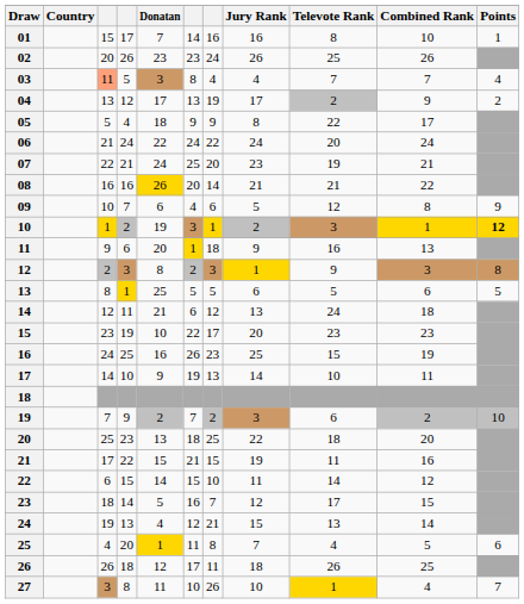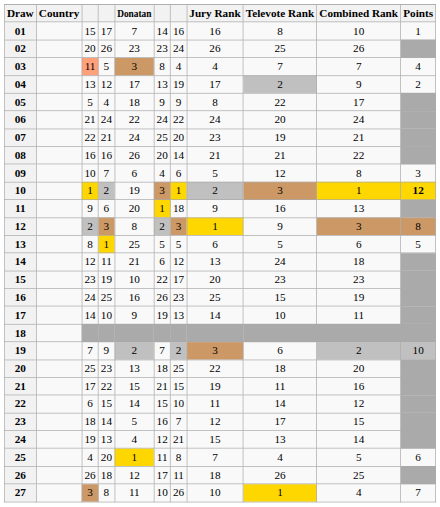 <table class="sortable wikitable collapsible plainrowheaders" style="text-align:center;">
 <tr>
 </tr>
 <tr>
 <th scope="col">Draw</th>
 <th scope="col">Country</th>
 <th scope="col"><small></small></th>
 <th scope="col"><small></small></th>
 <th scope="col"><small>Donatan</small></th>
 <th scope="col"><small></small></th>
 <th scope="col"><small></small></th>
 <th scope="col">Jury Rank</th>
 <th scope="col">Televote Rank</th>
 <th scope="col">Combined Rank</th>
 <th scope="col">Points</th>
 </tr>
 <tr>
 <th scope="row" style="text-align:center;">01</th>
 <td style="text-align:left;"></td>
 <td>15</td>
 <td>17</td>
 <td>7</td>
 <td>14</td>
 <td>16</td>
 <td>16</td>
 <td>8</td>
 <td>10</td>
 <td>1</td>
 </tr>
 <tr>
 <th scope="row" style="text-align:center;">02</th>
 <td style="text-align:left;"></td>
 <td>20</td>
 <td>26</td>
 <td>23</td>
 <td>23</td>
 <td>24</td>
 <td>26</td>
 <td>25</td>
 <td>26</td>
 <td style="background:#AAAAAA;"></td>
 </tr>
 <tr>
 <th scope="row" style="text-align:center;">03</th>
 <td style="text-align:left;"></td>
 <td style="background: lightsalmon;">11</td>
 <td>5</td>
 <td style="background:#CC9966;">3</td>
 <td>8</td>
 <td>4</td>
 <td>4</td>
 <td>7</td>
 <td>7</td>
 <td>4</td>
 </tr>
 <tr>
 <th scope="row" style="text-align:center;">04</th>
 <td style="text-align:left;"></td>
 <td>13</td>
 <td>12</td>
 <td>17</td>
 <td>13</td>
 <td>19</td>
 <td>17</td>
 <td style="background:silver;">2</td>
 <td>9</td>
 <td>2</td>
 </tr>
 <tr>
 <th scope="row" style="text-align:center;">05</th>
 <td style="text-align:left;"></td>
 <td>5</td>
 <td>4</td>
 <td>18</td>
 <td>9</td>
 <td>9</td>
 <td>8</td>
 <td>22</td>
 <td>17</td>
 <td style="background:#AAAAAA;"></td>
 </tr>
 <tr>
 <th scope="row" style="text-align:center;">06</th>
 <td style="text-align:left;"></td>
 <td>21</td>
 <td>24</td>
 <td>22</td>
 <td>24</td>
 <td>22</td>
 <td>24</td>
 <td>20</td>
 <td>24</td>
 <td style="background:#AAAAAA;"></td>
 </tr>
 <tr>
 <th scope="row" style="text-align:center;">07</th>
 <td style="text-align:left;"></td>
 <td>22</td>
 <td>21</td>
 <td>24</td>
 <td>25</td>
 <td>20</td>
 <td>23</td>
 <td>19</td>
 <td>21</td>
 <td style="background:#AAAAAA;"></td>
 </tr>
 <tr>
 <th scope="row" style="text-align:center;">08</th>
 <td style="text-align:left;"></td>
 <td>16</td>
 <td>16</td>
-<td style="background: gold;">26</td>
+<td>26</td>
 <td>20</td>
 <td>14</td>
 <td>21</td>
 <td>21</td>
 <td>22</td>
 <td style="background:#AAAAAA;"></td>
 </tr>
 <tr>
 <th scope="row" style="text-align:center;">09</th>
 <td style="text-align:left;"></td>
 <td>10</td>
 <td>7</td>
 <td>6</td>
 <td>4</td>
 <td>6</td>
 <td>5</td>
 <td>12</td>
 <td>8</td>
-<td>9</td>
+<td>3</td>
 </tr>
 <tr>
 <th scope="row" style="text-align:center;">10</th>
 <td style="text-align:left;"></td>
 <td style="background:gold;">1</td>
 <td style="background:silver;">2</td>
 <td>19</td>
 <td style="background:#CC9966;">3</td>
 <td style="background:gold;">1</td>
 <td style="background:silver;">2</td>
 <td style="background:#CC9966;">3</td>
 <td style="background:gold;">1</td>
 <td style="background:gold;"><strong>12</strong></td>
 </tr>
 <tr>
 <th scope="row" style="text-align:center;">11</th>
 <td style="text-align:left;"></td>
 <td>9</td>
 <td>6</td>
 <td>20</td>
 <td style="background:gold;">1</td>
 <td>18</td>
 <td>9</td>
 <td>16</td>
 <td>13</td>
 <td style="background:#AAAAAA;"></td>
 </tr>
 <tr>
 <th scope="row" style="text-align:center;">12</th>
 <td style="text-align:left;"></td>
 <td style="background:silver;">2</td>
 <td style="background:#CC9966;">3</td>
 <td>8</td>
 <td style="background:silver;">2</td>
 <td style="background:#CC9966;">3</td>
 <td style="background:gold;">1</td>
 <td>9</td>
 <td style="background:#CC9966;">3</td>
 <td style="background:#CC9966;">8</td>
 </tr>
 <tr>
 <th scope="row" style="text-align:center;">13</th>
 <td style="text-align:left;"></td>
 <td>8</td>
 <td style="background:gold;">1</td>
 <td>25</td>
 <td>5</td>
 <td>5</td>
 <td>6</td>
 <td>5</td>
 <td>6</td>
 <td>5</td>
 </tr>
 <tr>
 <th scope="row" style="text-align:center;">14</th>
 <td style="text-align:left;"></td>
 <td>12</td>
 <td>11</td>
 <td>21</td>
 <td>6</td>
 <td>12</td>
 <td>13</td>
 <td>24</td>
 <td>18</td>
 <td style="background:#AAAAAA;"></td>
 </tr>
 <tr>
 <th scope="row" style="text-align:center;">15</th>
 <td style="text-align:left;"></td>
 <td>23</td>
 <td>19</td>
 <td>10</td>
 <td>22</td>
 <td>17</td>
 <td>20</td>
 <td>23</td>
 <td>23</td>
 <td style="background:#AAAAAA;"></td>
 </tr>
 <tr>
 <th scope="row" style="text-align:center;">16</th>
 <td style="text-align:left;"></td>
 <td>24</td>
 <td>25</td>
 <td>16</td>
 <td>26</td>
 <td>23</td>
 <td>25</td>
 <td>15</td>
 <td>19</td>
 <td style="background:#AAAAAA;"></td>
 </tr>
 <tr>
 <th scope="row" style="text-align:center;">17</th>
 <td style="text-align:left;"></td>
 <td>14</td>
 <td>10</td>
 <td>9</td>
 <td>19</td>
 <td>13</td>
 <td>14</td>
 <td>10</td>
 <td>11</td>
 <td style="background:#AAAAAA;"></td>
 </tr>
 <tr class="sortbottom">
 <th scope="row" style="text-align:center;">18</th>
 <td style="text-align:left;"></td>
 <td style="background:#AAAAAA;"></td>
 <td style="background:#AAAAAA;"></td>
 <td style="background:#AAAAAA;"></td>
 <td style="background:#AAAAAA;"></td>
 <td style="background:#AAAAAA;"></td>
 <td style="background:#AAAAAA;"></td>
 <td style="background:#AAAAAA;"></td>
 <td style="background:#AAAAAA;"></td>
 <td style="background:#AAAAAA;"></td>
 </tr>
 <tr>
 <th scope="row" style="text-align:center;">19</th>
 <td style="text-align:left;"></td>
 <td>7</td>
 <td>9</td>
 <td style="background:silver;">2</td>
 <td>7</td>
 <td style="background:silver;">2</td>
 <td style="background:#CC9966;">3</td>
 <td>6</td>
 <td style="background:silver;">2</td>
 <td style="background:silver;">10</td>
 </tr>
 <tr>
 <th scope="row" style="text-align:center;">20</th>
 <td style="text-align:left;"></td>
 <td>25</td>
 <td>23</td>
 <td>13</td>
 <td>18</td>
 <td>25</td>
 <td>22</td>
 <td>18</td>
 <td>20</td>
 <td style="background:#AAAAAA;"></td>
 </tr>
 <tr>
 <th scope="row" style="text-align:center;">21</th>
 <td style="text-align:left;"></td>
 <td>17</td>
 <td>22</td>
 <td>15</td>
 <td>21</td>
 <td>15</td>
 <td>19</td>
 <td>11</td>
 <td>16</td>
 <td style="background:#AAAAAA;"></td>
 </tr>
 <tr>
 <th scope="row" style="text-align:center;">22</th>
 <td style="text-align:left;"></td>
 <td>6</td>
 <td>15</td>
 <td>14</td>
 <td>15</td>
 <td>10</td>
 <td>11</td>
 <td>14</td>
 <td>12</td>
 <td style="background:#AAAAAA;"></td>
 </tr>
 <tr>
 <th scope="row" style="text-align:center;">23</th>
 <td style="text-align:left;"></td>
 <td>18</td>
 <td>14</td>
 <td>5</td>
 <td>16</td>
 <td>7</td>
 <td>12</td>
 <td>17</td>
 <td>15</td>
 <td style="background:#AAAAAA;"></td>
 </tr>
 <tr>
 <th scope="row" style="text-align:center;">24</th>
 <td style="text-align:left;"></td>
 <td>19</td>
 <td>13</td>
 <td>4</td>
 <td>12</td>
 <td>21</td>
 <td>15</td>
 <td>13</td>
 <td>14</td>
 <td style="background:#AAAAAA;"></td>
 </tr>
 <tr>
 <th scope="row" style="text-align:center;">25</th>
 <td style="text-align:left;"></td>
 <td>4</td>
 <td>20</td>
 <td style="background:gold;">1</td>
 <td>11</td>
 <td>8</td>
 <td>7</td>
 <td>4</td>
 <td>5</td>
 <td>6</td>
 </tr>
 <tr>
 <th scope="row" style="text-align:center;">26</th>
 <td style="text-align:left;"></td>
 <td>26</td>
 <td>18</td>
 <td>12</td>
 <td>17</td>
 <td>11</td>
 <td>18</td>
 <td>26</td>
 <td>25</td>
 <td style="background:#AAAAAA;"></td>
 </tr>
 <tr>
 <th scope="row" style="text-align:center;">27</th>
 <td style="text-align:left;"></td>
 <td style="background:#CC9966;">3</td>
 <td>8</td>
 <td>11</td>
 <td>10</td>
 <td>26</td>
 <td>10</td>
 <td style="background:gold;">1</td>
 <td>4</td>
 <td>7</td>
 </tr>
 </table>
